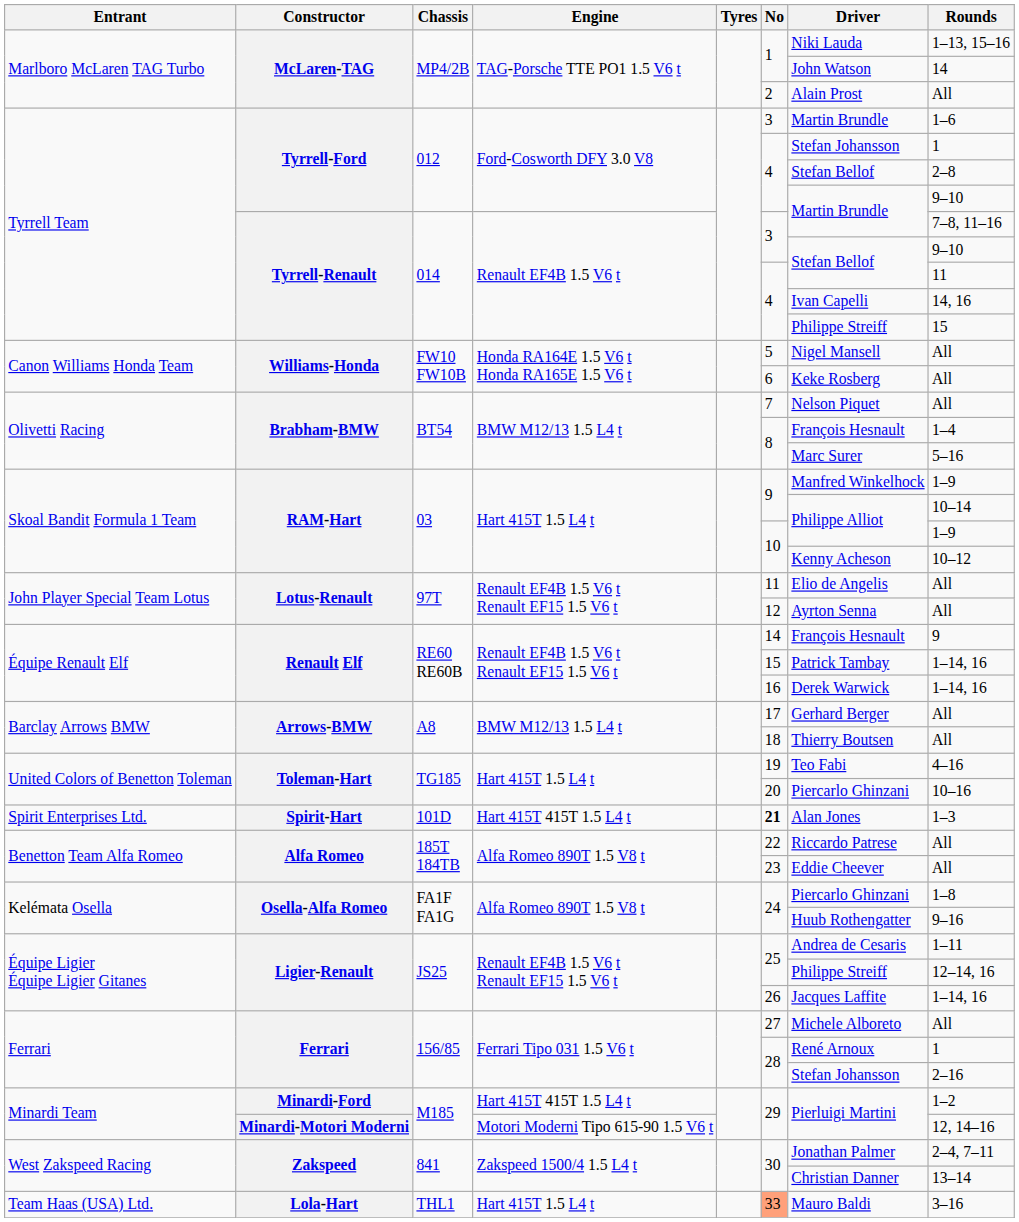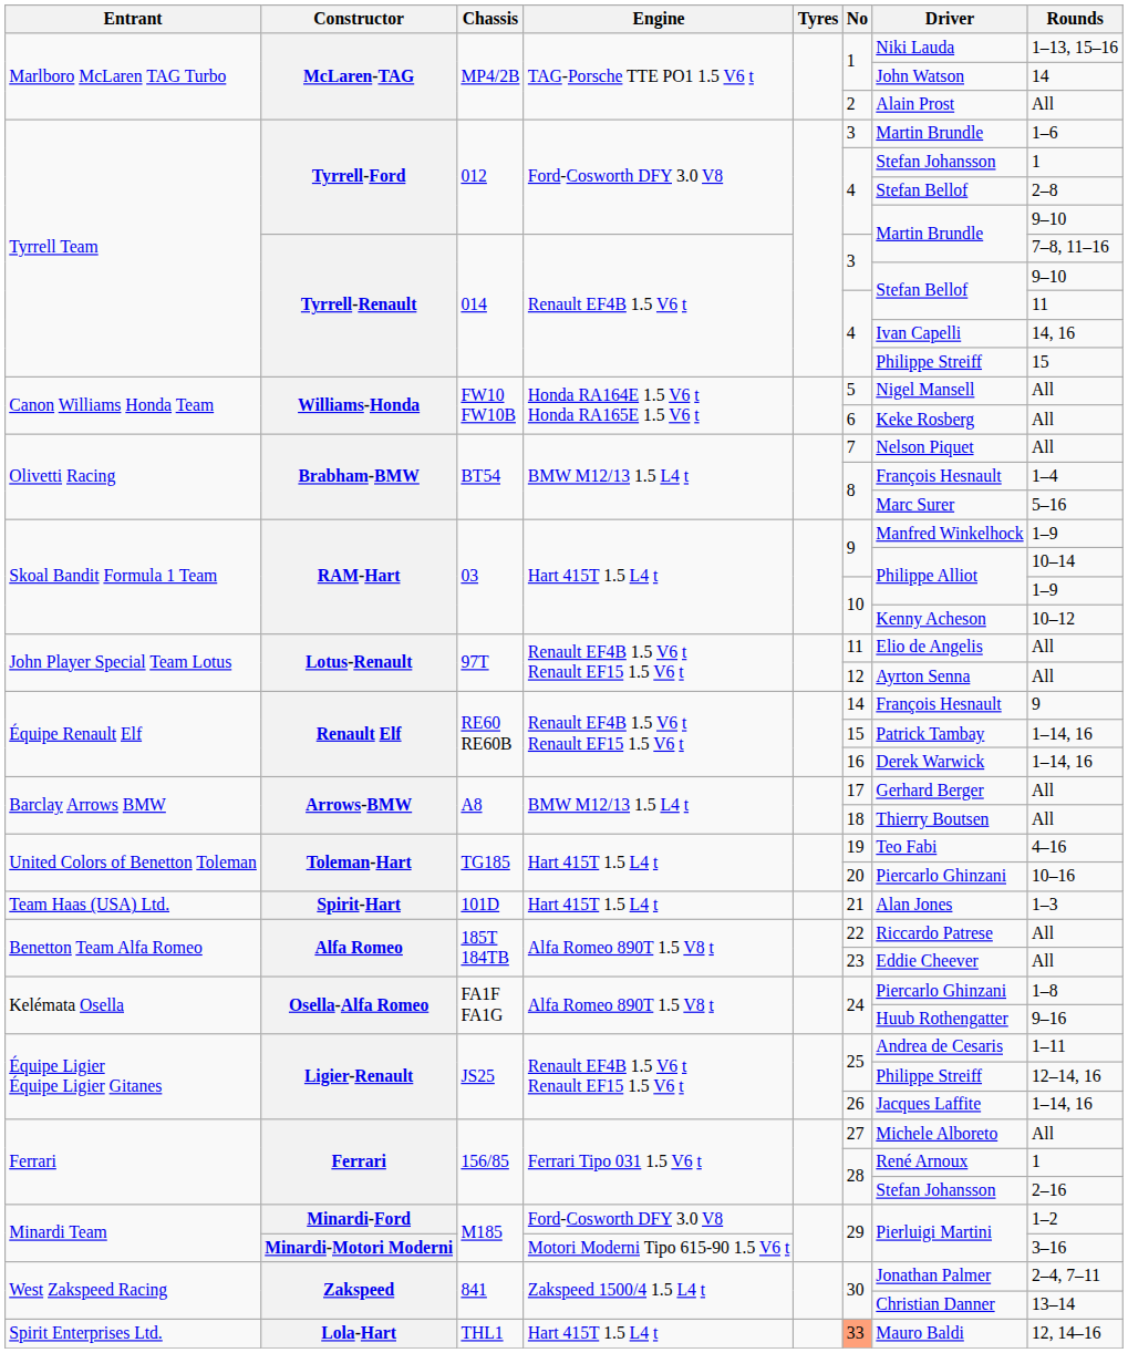 <table class="wikitable sortable" style="font-size: 85%">
 <tr>
 <th>Entrant</th>
 <th>Constructor</th>
 <th>Chassis</th>
 <th>Engine</th>
 <th>Tyres</th>
 <th>No</th>
 <th>Driver</th>
 <th>Rounds</th>
 </tr>
 <tr>
 <td rowspan="3"> <a href='#'>Marlboro</a> <a href='#'>McLaren</a> <a href='#'>TAG Turbo</a></td>
 <th rowspan="3"><a href='#'>McLaren</a>-<a href='#'>TAG</a></th>
 <td rowspan="3"><a href='#'>MP4/2B</a></td>
 <td rowspan="3"><a href='#'>TAG</a>-<a href='#'>Porsche</a> TTE PO1 1.5 <a href='#'>V6</a> <a href='#'>t</a></td>
 <td rowspan="3"></td>
 <td rowspan="2">1</td>
 <td> <a href='#'>Niki Lauda</a></td>
 <td nowrap>1–13, 15–16</td>
 </tr>
 <tr>
 <td> <a href='#'>John Watson</a></td>
 <td>14</td>
 </tr>
 <tr>
 <td>2</td>
 <td> <a href='#'>Alain Prost</a></td>
 <td>All</td>
 </tr>
 <tr>
 <td rowspan="9"> <a href='#'>Tyrrell Team</a></td>
 <th rowspan="4"><a href='#'>Tyrrell</a>-<a href='#'>Ford</a></th>
 <td rowspan="4"><a href='#'>012</a></td>
 <td rowspan="4"><a href='#'>Ford</a>-<a href='#'>Cosworth DFY</a> 3.0 <a href='#'>V8</a></td>
 <td rowspan="9"></td>
 <td>3</td>
 <td> <a href='#'>Martin Brundle</a></td>
 <td>1–6</td>
 </tr>
 <tr>
 <td rowspan="3">4</td>
 <td> <a href='#'>Stefan Johansson</a></td>
 <td>1</td>
 </tr>
 <tr>
 <td> <a href='#'>Stefan Bellof</a></td>
 <td>2–8</td>
 </tr>
 <tr>
 <td rowspan="2"> <a href='#'>Martin Brundle</a></td>
 <td>9–10</td>
 </tr>
 <tr>
 <th rowspan="5"><a href='#'>Tyrrell</a>-<a href='#'>Renault</a></th>
 <td rowspan="5"><a href='#'>014</a></td>
 <td rowspan="5"><a href='#'>Renault EF4B</a> 1.5 <a href='#'>V6</a> <a href='#'>t</a></td>
 <td rowspan="2">3</td>
 <td>7–8, 11–16</td>
 </tr>
 <tr>
 <td rowspan="2"> <a href='#'>Stefan Bellof</a></td>
 <td>9–10</td>
 </tr>
 <tr>
 <td rowspan="3">4</td>
 <td>11</td>
 </tr>
 <tr>
 <td> <a href='#'>Ivan Capelli</a></td>
 <td>14, 16</td>
 </tr>
 <tr>
 <td> <a href='#'>Philippe Streiff</a></td>
 <td>15</td>
 </tr>
 <tr>
 <td rowspan="2"> <a href='#'>Canon</a> <a href='#'>Williams</a> <a href='#'>Honda</a> <a href='#'>Team</a></td>
 <th rowspan="2"><a href='#'>Williams</a>-<a href='#'>Honda</a></th>
 <td rowspan="2"><a href='#'>FW10</a><br><a href='#'>FW10B</a></td>
 <td rowspan="2"><a href='#'>Honda RA164E</a> 1.5 <a href='#'>V6</a> <a href='#'>t</a><br><a href='#'>Honda RA165E</a> 1.5 <a href='#'>V6</a> <a href='#'>t</a></td>
 <td rowspan="2"></td>
 <td>5</td>
 <td> <a href='#'>Nigel Mansell</a></td>
 <td>All</td>
 </tr>
 <tr>
 <td>6</td>
 <td> <a href='#'>Keke Rosberg</a></td>
 <td>All</td>
 </tr>
 <tr>
 <td rowspan="3"> <a href='#'>Olivetti</a> <a href='#'>Racing</a></td>
 <th rowspan="3"><a href='#'>Brabham</a>-<a href='#'>BMW</a></th>
 <td rowspan="3"><a href='#'>BT54</a></td>
 <td rowspan="3"><a href='#'>BMW M12/13</a> 1.5 <a href='#'>L4</a> <a href='#'>t</a></td>
 <td rowspan="3"></td>
 <td>7</td>
 <td> <a href='#'>Nelson Piquet</a></td>
 <td>All</td>
 </tr>
 <tr>
 <td rowspan="2">8</td>
 <td> <a href='#'>François Hesnault</a></td>
 <td>1–4</td>
 </tr>
 <tr>
 <td> <a href='#'>Marc Surer</a></td>
 <td>5–16</td>
 </tr>
 <tr>
 <td rowspan="4"> <a href='#'>Skoal Bandit</a> <a href='#'>Formula 1 Team</a></td>
 <th rowspan="4"><a href='#'>RAM</a>-<a href='#'>Hart</a></th>
 <td rowspan="4"><a href='#'>03</a></td>
 <td rowspan="4"><a href='#'>Hart 415T</a> 1.5 <a href='#'>L4</a> <a href='#'>t</a></td>
 <td rowspan="4"></td>
 <td rowspan=2>9</td>
 <td nowrap> <a href='#'>Manfred Winkelhock</a></td>
 <td>1–9</td>
 </tr>
 <tr>
 <td rowspan="2"> <a href='#'>Philippe Alliot</a></td>
 <td>10–14</td>
 </tr>
 <tr>
 <td rowspan=2>10</td>
 <td>1–9</td>
 </tr>
 <tr>
 <td> <a href='#'>Kenny Acheson</a></td>
 <td>10–12</td>
 </tr>
 <tr>
 <td rowspan="2" nowrap> <a href='#'>John Player Special</a> <a href='#'>Team Lotus</a></td>
 <th rowspan="2"><a href='#'>Lotus</a>-<a href='#'>Renault</a></th>
 <td rowspan="2"><a href='#'>97T</a></td>
 <td rowspan="2"><a href='#'>Renault EF4B</a> 1.5 <a href='#'>V6</a> <a href='#'>t</a><br><a href='#'>Renault EF15</a> 1.5 <a href='#'>V6</a> <a href='#'>t</a></td>
 <td rowspan="2"></td>
 <td>11</td>
 <td> <a href='#'>Elio de Angelis</a></td>
 <td>All</td>
 </tr>
 <tr>
 <td>12</td>
 <td> <a href='#'>Ayrton Senna</a></td>
 <td>All</td>
 </tr>
 <tr>
 <td rowspan="3"> <a href='#'>Équipe Renault</a> <a href='#'>Elf</a></td>
 <th rowspan="3"><a href='#'>Renault</a> <a href='#'>Elf</a></th>
 <td rowspan="3"><a href='#'>RE60</a><br>RE60B</td>
 <td rowspan="3"><a href='#'>Renault EF4B</a> 1.5 <a href='#'>V6</a> <a href='#'>t</a><br><a href='#'>Renault EF15</a> 1.5 <a href='#'>V6</a> <a href='#'>t</a></td>
 <td rowspan="3"></td>
 <td>14</td>
 <td> <a href='#'>François Hesnault</a></td>
 <td>9</td>
 </tr>
 <tr>
 <td>15</td>
 <td> <a href='#'>Patrick Tambay</a></td>
 <td>1–14, 16</td>
 </tr>
 <tr>
 <td>16</td>
 <td> <a href='#'>Derek Warwick</a></td>
 <td>1–14, 16</td>
 </tr>
 <tr>
 <td rowspan="2"> <a href='#'>Barclay</a> <a href='#'>Arrows</a> <a href='#'>BMW</a></td>
 <th rowspan="2"><a href='#'>Arrows</a>-<a href='#'>BMW</a></th>
 <td rowspan="2"><a href='#'>A8</a></td>
 <td rowspan="2"><a href='#'>BMW M12/13</a> 1.5 <a href='#'>L4</a> <a href='#'>t</a></td>
 <td rowspan="2"></td>
 <td>17</td>
 <td> <a href='#'>Gerhard Berger</a></td>
 <td>All</td>
 </tr>
 <tr>
 <td>18</td>
 <td> <a href='#'>Thierry Boutsen</a></td>
 <td>All</td>
 </tr>
 <tr>
 <td rowspan="2"> <a href='#'>United Colors of Benetton</a> <a href='#'>Toleman</a></td>
 <th rowspan="2"><a href='#'>Toleman</a>-<a href='#'>Hart</a></th>
 <td rowspan="2"><a href='#'>TG185</a></td>
 <td rowspan="2"><a href='#'>Hart 415T</a> 1.5 <a href='#'>L4</a> <a href='#'>t</a></td>
 <td rowspan="2"></td>
 <td>19</td>
 <td> <a href='#'>Teo Fabi</a></td>
 <td>4–16</td>
 </tr>
 <tr>
 <td>20</td>
 <td> <a href='#'>Piercarlo Ghinzani</a></td>
 <td>10–16</td>
 </tr>
 <tr>
-<td> <a href='#'>Spirit Enterprises Ltd.</a></td>
+<td> <a href='#'>Team Haas (USA) Ltd.</a></td>
 <th><a href='#'>Spirit</a>-<a href='#'>Hart</a></th>
 <td><a href='#'>101D</a></td>
-<td><a href='#'>Hart 415T</a> 415T 1.5 <a href='#'>L4</a> <a href='#'>t</a></td>
+<td><a href='#'>Hart 415T</a> 1.5 <a href='#'>L4</a> <a href='#'>t</a></td>
 <td></td>
-<td><strong>21</strong></td>
+<td>21</td>
 <td> <a href='#'>Alan Jones</a></td>
 <td>1–3</td>
 </tr>
 <tr>
 <td rowspan="2"> <a href='#'>Benetton</a> <a href='#'>Team Alfa Romeo</a></td>
 <th rowspan="2"><a href='#'>Alfa Romeo</a></th>
 <td rowspan="2"><a href='#'>185T</a><br><a href='#'>184TB</a></td>
 <td rowspan="2"><a href='#'>Alfa Romeo 890T</a> 1.5 <a href='#'>V8</a> <a href='#'>t</a></td>
 <td rowspan="2"></td>
 <td>22</td>
 <td> <a href='#'>Riccardo Patrese</a></td>
 <td>All</td>
 </tr>
 <tr>
 <td>23</td>
 <td> <a href='#'>Eddie Cheever</a></td>
 <td>All</td>
 </tr>
 <tr>
 <td rowspan="2"> Kelémata <a href='#'>Osella</a></td>
 <th rowspan="2"><a href='#'>Osella</a>-<a href='#'>Alfa Romeo</a></th>
 <td rowspan="2">FA1F<br>FA1G</td>
 <td rowspan="2"><a href='#'>Alfa Romeo 890T</a> 1.5 <a href='#'>V8</a> <a href='#'>t</a></td>
 <td rowspan="2"></td>
 <td rowspan="2">24</td>
 <td> <a href='#'>Piercarlo Ghinzani</a></td>
 <td>1–8</td>
 </tr>
 <tr>
 <td> <a href='#'>Huub Rothengatter</a></td>
 <td>9–16</td>
 </tr>
 <tr>
 <td rowspan="3"> <a href='#'>Équipe Ligier</a><br> <a href='#'>Équipe Ligier</a> <a href='#'>Gitanes</a></td>
 <th rowspan="3"><a href='#'>Ligier</a>-<a href='#'>Renault</a></th>
 <td rowspan="3"><a href='#'>JS25</a></td>
 <td rowspan="3"><a href='#'>Renault EF4B</a> 1.5 <a href='#'>V6</a> <a href='#'>t</a><br><a href='#'>Renault EF15</a> 1.5 <a href='#'>V6</a> <a href='#'>t</a></td>
 <td rowspan="3"></td>
 <td rowspan="2">25</td>
 <td> <a href='#'>Andrea de Cesaris</a></td>
 <td>1–11</td>
 </tr>
 <tr>
 <td> <a href='#'>Philippe Streiff</a></td>
 <td>12–14, 16</td>
 </tr>
 <tr>
 <td>26</td>
 <td> <a href='#'>Jacques Laffite</a></td>
 <td>1–14, 16</td>
 </tr>
 <tr>
 <td rowspan="3"> <a href='#'>Ferrari</a></td>
 <th rowspan="3"><a href='#'>Ferrari</a></th>
 <td rowspan="3"><a href='#'>156/85</a></td>
 <td rowspan="3"><a href='#'>Ferrari Tipo 031</a> 1.5 <a href='#'>V6</a> <a href='#'>t</a></td>
 <td rowspan="3"></td>
 <td>27</td>
 <td> <a href='#'>Michele Alboreto</a></td>
 <td>All</td>
 </tr>
 <tr>
 <td rowspan="2">28</td>
 <td> <a href='#'>René Arnoux</a></td>
 <td>1</td>
 </tr>
 <tr>
 <td> <a href='#'>Stefan Johansson</a></td>
 <td>2–16</td>
 </tr>
 <tr>
 <td rowspan="2"> <a href='#'>Minardi Team</a></td>
 <th><a href='#'>Minardi</a>-<a href='#'>Ford</a></th>
 <td rowspan="2"><a href='#'>M185</a></td>
-<td><a href='#'>Hart 415T</a> 415T 1.5 <a href='#'>L4</a> <a href='#'>t</a></td>
+<td><a href='#'>Ford</a>-<a href='#'>Cosworth DFY</a> 3.0 <a href='#'>V8</a></td>
 <td rowspan="2"></td>
 <td rowspan="2">29</td>
 <td rowspan="2"> <a href='#'>Pierluigi Martini</a></td>
 <td>1–2</td>
 </tr>
 <tr>
 <th nowrap><a href='#'>Minardi</a>-<a href='#'>Motori Moderni</a></th>
 <td nowrap><a href='#'>Motori Moderni</a> Tipo 615-90 1.5 <a href='#'>V6</a> <a href='#'>t</a></td>
-<td>12, 14–16</td>
+<td>3–16</td>
 </tr>
 <tr>
 <td rowspan="2"> <a href='#'>West</a> <a href='#'>Zakspeed Racing</a></td>
 <th rowspan="2"><a href='#'>Zakspeed</a></th>
 <td rowspan="2"><a href='#'>841</a></td>
 <td rowspan="2"><a href='#'>Zakspeed 1500/4</a> 1.5 <a href='#'>L4</a> <a href='#'>t</a></td>
 <td rowspan="2"></td>
 <td rowspan="2">30</td>
 <td> <a href='#'>Jonathan Palmer</a></td>
 <td>2–4, 7–11</td>
 </tr>
 <tr>
 <td> <a href='#'>Christian Danner</a></td>
 <td>13–14</td>
 </tr>
 <tr>
-<td> <a href='#'>Team Haas (USA) Ltd.</a></td>
+<td> <a href='#'>Spirit Enterprises Ltd.</a></td>
 <th><a href='#'>Lola</a>-<a href='#'>Hart</a></th>
 <td><a href='#'>THL1</a></td>
 <td><a href='#'>Hart 415T</a> 1.5 <a href='#'>L4</a> <a href='#'>t</a></td>
 <td></td>
 <td style="background: lightsalmon;">33</td>
 <td> <a href='#'>Mauro Baldi</a></td>
-<td>3–16</td>
+<td>12, 14–16</td>
 </tr>
 </table>
